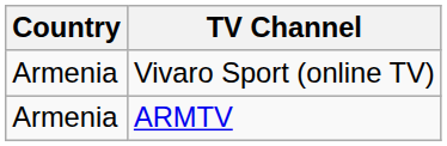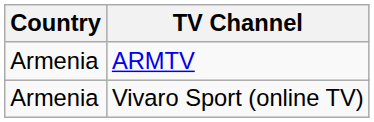 <table class="wikitable">
 <tr>
 <th>Country</th>
 <th>TV Channel</th>
 </tr>
 <tr>
 <td> Armenia</td>
-<td>Vivaro Sport (online TV)</td>
+<td><a href='#'>ARMTV</a></td>
 </tr>
 <tr>
 <td> Armenia</td>
-<td><a href='#'>ARMTV</a></td>
+<td>Vivaro Sport (online TV)</td>
 </tr>
 </table>
